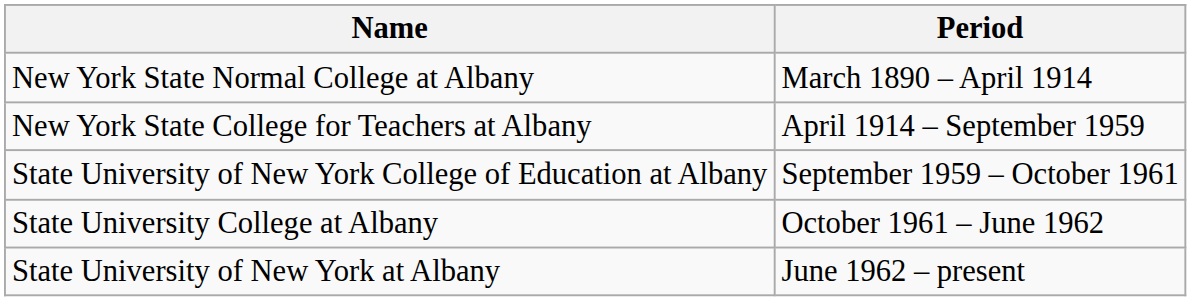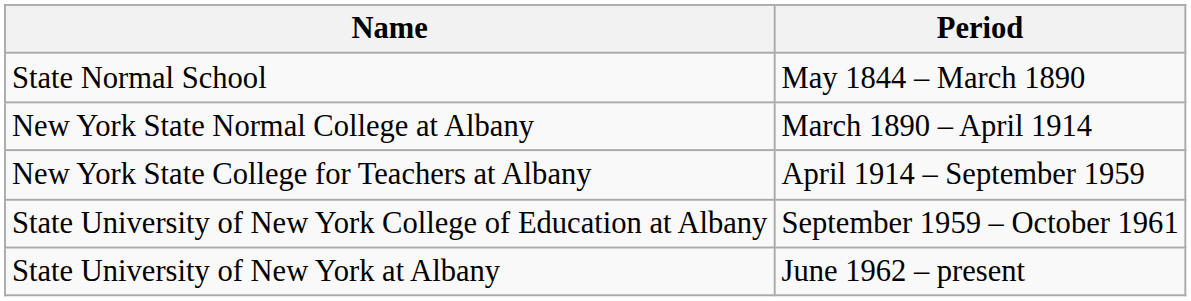 <table class="wikitable">
 <tr>
 <th>Name</th>
 <th>Period</th>
+</tr>
+<tr>
+<td>State Normal School</td>
+<td>May 1844 – March 1890</td>
 </tr>
 <tr>
 <td>New York State Normal College at Albany</td>
 <td>March 1890 – April 1914</td>
 </tr>
 <tr>
 <td>New York State College for Teachers at Albany</td>
 <td>April 1914 – September 1959</td>
 </tr>
 <tr>
 <td>State University of New York College of Education at Albany</td>
 <td>September 1959 – October 1961</td>
 </tr>
 <tr>
-<td>State University College at Albany</td>
-<td>October 1961 – June 1962</td>
-</tr>
-<tr>
 <td>State University of New York at Albany</td>
 <td>June 1962 – present</td>
 </tr>
 </table>
